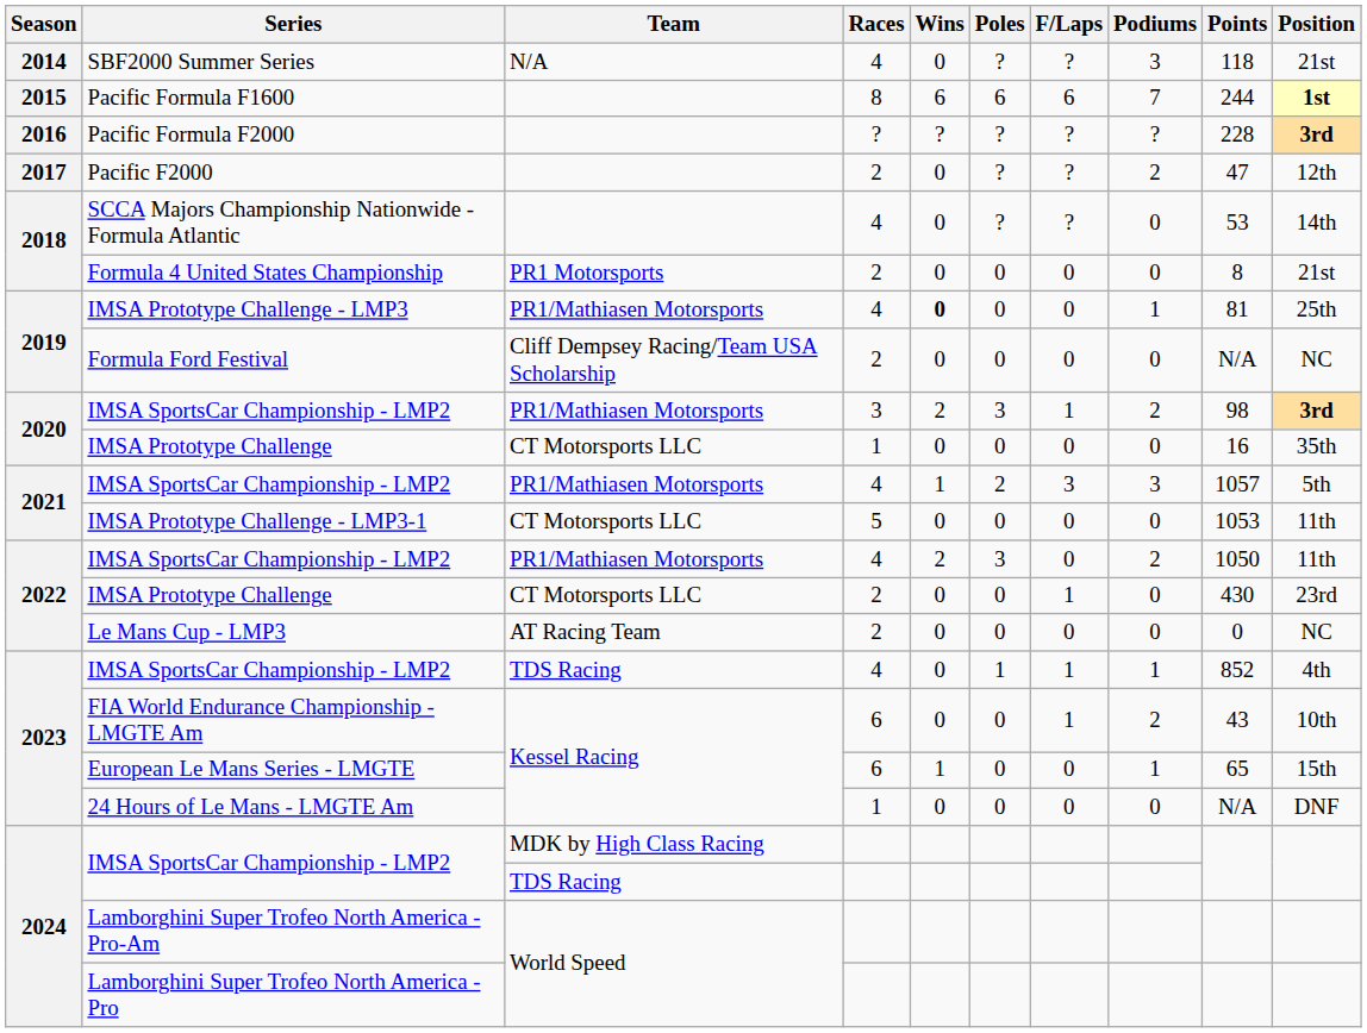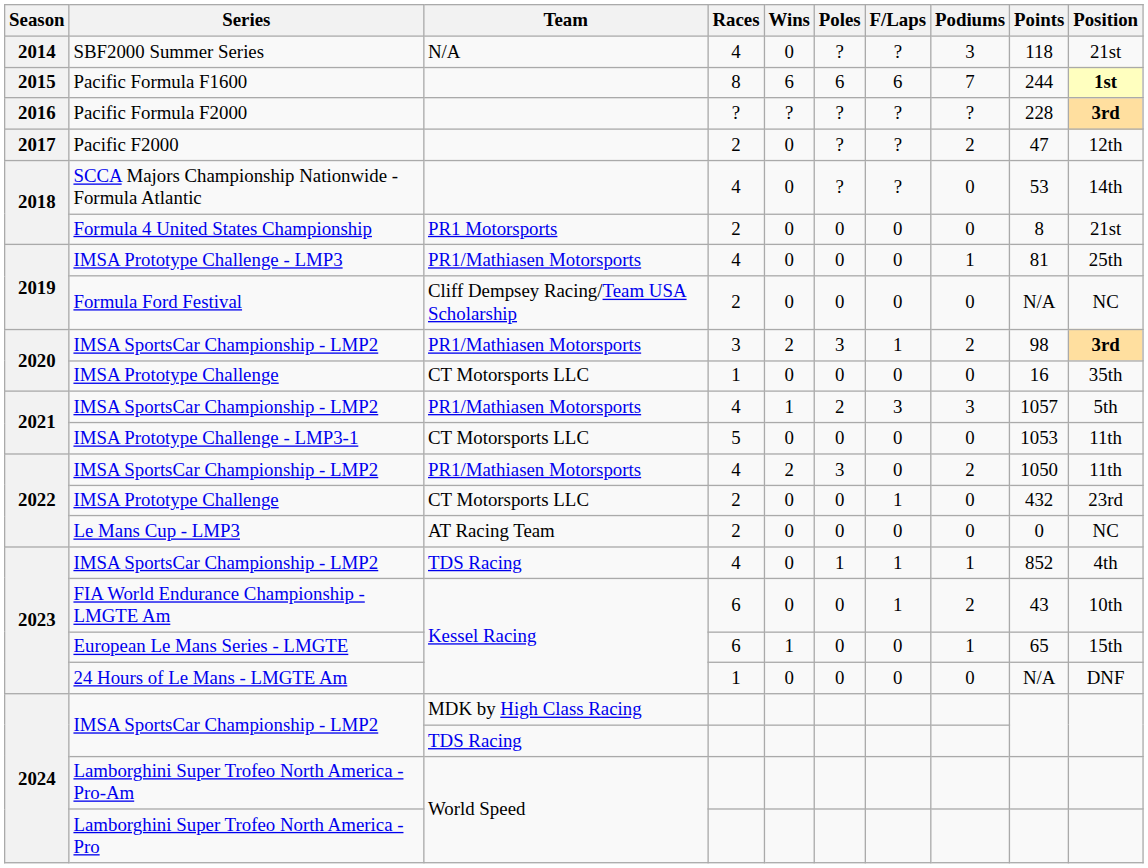 <table class="wikitable" style="font-size: 90%; text-align:center">
 <tr>
 <th>Season</th>
 <th>Series</th>
 <th>Team</th>
 <th>Races</th>
 <th>Wins</th>
 <th>Poles</th>
 <th>F/Laps</th>
 <th>Podiums</th>
 <th>Points</th>
 <th>Position</th>
 </tr>
 <tr>
 <th>2014</th>
 <td align="left">SBF2000 Summer Series</td>
 <td align="left">N/A</td>
 <td>4</td>
 <td>0</td>
 <td>?</td>
 <td>?</td>
 <td>3</td>
 <td>118</td>
 <td>21st</td>
 </tr>
 <tr>
 <th>2015</th>
 <td align="left">Pacific Formula F1600</td>
 <td align="left"></td>
 <td>8</td>
 <td>6</td>
 <td>6</td>
 <td>6</td>
 <td>7</td>
 <td>244</td>
 <td style="background:#FFFFBF;"><strong>1st</strong></td>
 </tr>
 <tr>
 <th>2016</th>
 <td align="left">Pacific Formula F2000</td>
 <td align="left"></td>
 <td>?</td>
 <td>?</td>
 <td>?</td>
 <td>?</td>
 <td>?</td>
 <td>228</td>
 <td style="background:#FFDF9F;"><strong>3rd</strong></td>
 </tr>
 <tr>
 <th>2017</th>
 <td align="left">Pacific F2000</td>
 <td align="left"></td>
 <td>2</td>
 <td>0</td>
 <td>?</td>
 <td>?</td>
 <td>2</td>
 <td>47</td>
 <td>12th</td>
 </tr>
 <tr>
 <th rowspan=2>2018</th>
 <td align="left"><a href='#'>SCCA</a> Majors Championship Nationwide - Formula Atlantic</td>
 <td align="left"></td>
 <td>4</td>
 <td>0</td>
 <td>?</td>
 <td>?</td>
 <td>0</td>
 <td>53</td>
 <td>14th</td>
 </tr>
 <tr>
 <td align="left"><a href='#'>Formula 4 United States Championship</a></td>
 <td align="left"><a href='#'>PR1 Motorsports</a></td>
 <td>2</td>
 <td>0</td>
 <td>0</td>
 <td>0</td>
 <td>0</td>
 <td>8</td>
 <td>21st</td>
 </tr>
 <tr>
 <th rowspan=2>2019</th>
 <td align="left"><a href='#'>IMSA Prototype Challenge - LMP3</a></td>
 <td align="left"><a href='#'>PR1/Mathiasen Motorsports</a></td>
 <td>4</td>
-<td><strong>0</strong></td>
+<td>0</td>
 <td>0</td>
 <td>0</td>
 <td>1</td>
 <td>81</td>
 <td>25th</td>
 </tr>
 <tr>
 <td align="left"><a href='#'>Formula Ford Festival</a></td>
 <td align="left">Cliff Dempsey Racing/<a href='#'>Team USA Scholarship</a></td>
 <td>2</td>
 <td>0</td>
 <td>0</td>
 <td>0</td>
 <td>0</td>
 <td>N/A</td>
 <td>NC</td>
 </tr>
 <tr>
 <th rowspan=2>2020</th>
 <td align="left"><a href='#'>IMSA SportsCar Championship - LMP2</a></td>
 <td align="left"><a href='#'>PR1/Mathiasen Motorsports</a></td>
 <td>3</td>
 <td>2</td>
 <td>3</td>
 <td>1</td>
 <td>2</td>
 <td>98</td>
 <td style="background:#FFDF9F;"><strong>3rd</strong></td>
 </tr>
 <tr>
 <td align="left"><a href='#'>IMSA Prototype Challenge</a></td>
 <td align="left">CT Motorsports LLC</td>
 <td>1</td>
 <td>0</td>
 <td>0</td>
 <td>0</td>
 <td>0</td>
 <td>16</td>
 <td>35th</td>
 </tr>
 <tr>
 <th rowspan=2>2021</th>
 <td align="left"><a href='#'>IMSA SportsCar Championship - LMP2</a></td>
 <td align="left"><a href='#'>PR1/Mathiasen Motorsports</a></td>
 <td>4</td>
 <td>1</td>
 <td>2</td>
 <td>3</td>
 <td>3</td>
 <td>1057</td>
 <td>5th</td>
 </tr>
 <tr>
 <td align="left"><a href='#'>IMSA Prototype Challenge - LMP3-1</a></td>
 <td align="left">CT Motorsports LLC</td>
 <td>5</td>
 <td>0</td>
 <td>0</td>
 <td>0</td>
 <td>0</td>
 <td>1053</td>
 <td>11th</td>
 </tr>
 <tr>
 <th rowspan=3>2022</th>
 <td align="left"><a href='#'>IMSA SportsCar Championship - LMP2</a></td>
 <td align="left"><a href='#'>PR1/Mathiasen Motorsports</a></td>
 <td>4</td>
 <td>2</td>
 <td>3</td>
 <td>0</td>
 <td>2</td>
 <td>1050</td>
 <td>11th</td>
 </tr>
 <tr>
 <td align="left"><a href='#'>IMSA Prototype Challenge</a></td>
 <td align="left">CT Motorsports LLC</td>
 <td>2</td>
 <td>0</td>
 <td>0</td>
 <td>1</td>
 <td>0</td>
-<td>430</td>
+<td>432</td>
 <td>23rd</td>
 </tr>
 <tr>
 <td align="left"><a href='#'>Le Mans Cup - LMP3</a></td>
 <td align="left">AT Racing Team</td>
 <td>2</td>
 <td>0</td>
 <td>0</td>
 <td>0</td>
 <td>0</td>
 <td>0</td>
 <td>NC</td>
 </tr>
 <tr>
 <th rowspan="4">2023</th>
 <td align="left"><a href='#'>IMSA SportsCar Championship - LMP2</a></td>
 <td align="left"><a href='#'>TDS Racing</a></td>
 <td>4</td>
 <td>0</td>
 <td>1</td>
 <td>1</td>
 <td>1</td>
 <td>852</td>
 <td>4th</td>
 </tr>
 <tr>
 <td align="left"><a href='#'>FIA World Endurance Championship - LMGTE Am</a></td>
 <td rowspan="3" align="left"><a href='#'>Kessel Racing</a></td>
 <td>6</td>
 <td>0</td>
 <td>0</td>
 <td>1</td>
 <td>2</td>
 <td>43</td>
 <td>10th</td>
 </tr>
 <tr>
 <td align="left"><a href='#'>European Le Mans Series - LMGTE</a></td>
 <td>6</td>
 <td>1</td>
 <td>0</td>
 <td>0</td>
 <td>1</td>
 <td>65</td>
 <td>15th</td>
 </tr>
 <tr>
 <td align=left><a href='#'>24 Hours of Le Mans - LMGTE Am</a></td>
 <td>1</td>
 <td>0</td>
 <td>0</td>
 <td>0</td>
 <td>0</td>
 <td>N/A</td>
 <td>DNF</td>
 </tr>
 <tr>
 <th rowspan="4">2024</th>
 <td rowspan="2" align="left"><a href='#'>IMSA SportsCar Championship - LMP2</a></td>
 <td align=left>MDK by <a href='#'>High Class Racing</a></td>
 <td></td>
 <td></td>
 <td></td>
 <td></td>
 <td></td>
 <td rowspan="2"></td>
 <td rowspan="2"></td>
 </tr>
 <tr>
 <td align=left><a href='#'>TDS Racing</a></td>
 <td></td>
 <td></td>
 <td></td>
 <td></td>
 <td></td>
 </tr>
 <tr>
 <td align=left><a href='#'>Lamborghini Super Trofeo North America - Pro-Am</a></td>
 <td rowspan="2" align=left>World Speed</td>
 <td></td>
 <td></td>
 <td></td>
 <td></td>
 <td></td>
 <td></td>
 <td></td>
 </tr>
 <tr>
 <td align=left><a href='#'>Lamborghini Super Trofeo North America - Pro</a></td>
 <td></td>
 <td></td>
 <td></td>
 <td></td>
 <td></td>
 <td></td>
 <td></td>
 </tr>
 </table>
